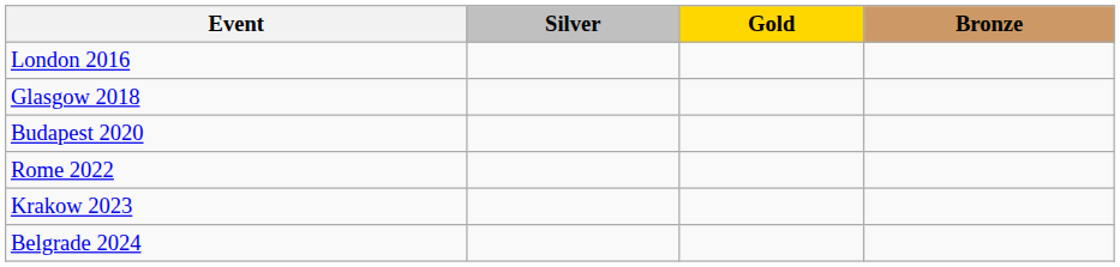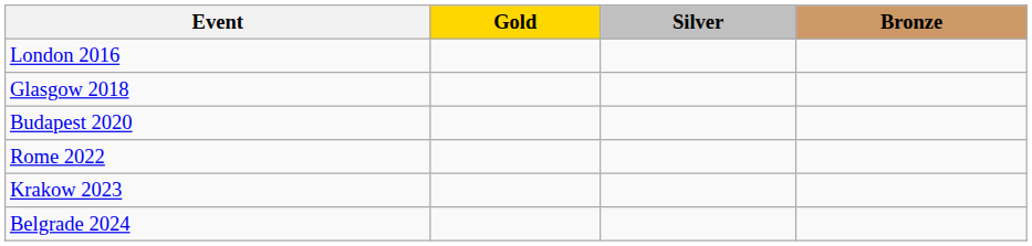 <table class="wikitable" width=60% style="font-size:95%; text-align:left;">
 <tr>
 <th>Event</th>
+<td align=center bgcolor=gold><strong>Gold</strong></td>
 <td align=center bgcolor=silver><strong>Silver</strong></td>
-<td align=center bgcolor=gold><strong>Gold</strong></td>
 <td align=center bgcolor=cc9966><strong>Bronze</strong></td>
 </tr>
 <tr ----bgcolor="#efefef">
 <td><a href='#'>London 2016</a></td>
 <td></td>
 <td></td>
 <td></td>
 </tr>
 <tr>
 <td><a href='#'>Glasgow 2018</a></td>
 <td></td>
 <td></td>
 <td></td>
 </tr>
 <tr>
 <td><a href='#'>Budapest 2020</a></td>
 <td></td>
 <td></td>
 <td></td>
 </tr>
 <tr>
 <td><a href='#'>Rome 2022</a></td>
 <td></td>
 <td></td>
 <td></td>
 </tr>
 <tr>
 <td><a href='#'>Krakow 2023</a></td>
 <td></td>
 <td></td>
 <td></td>
 </tr>
 <tr>
 <td><a href='#'>Belgrade 2024</a></td>
 <td></td>
 <td></td>
 <td></td>
 </tr>
 </table>
